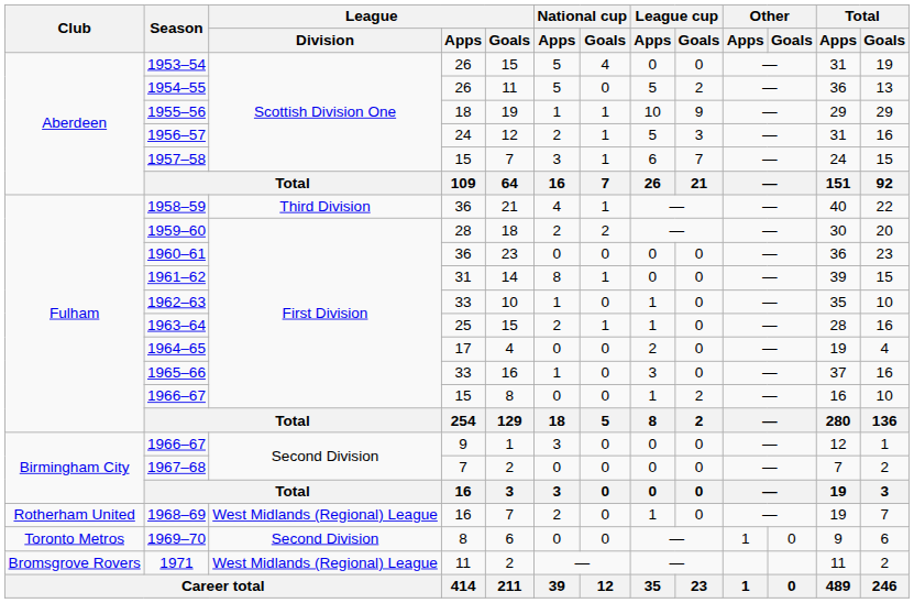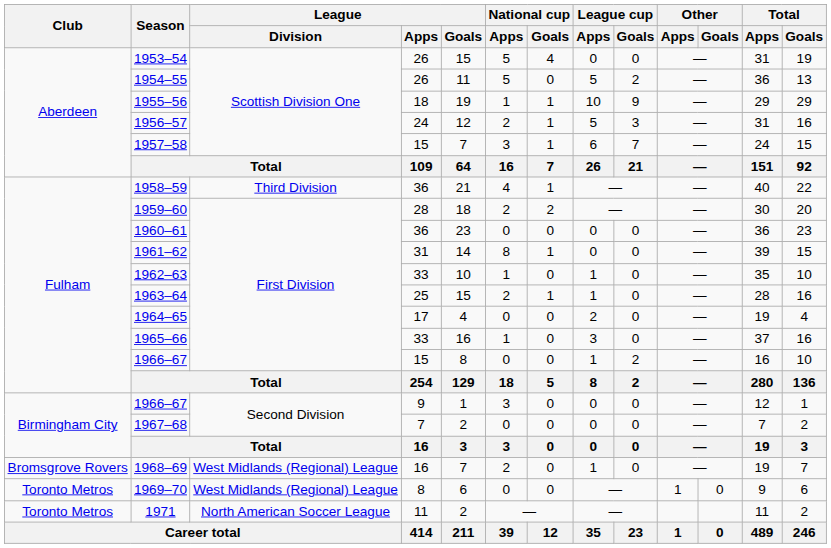 <table class="wikitable" style="text-align:center">
 <tr>
 <th rowspan="2">Club</th>
 <th rowspan="2">Season</th>
 <th colspan="3">League</th>
 <th colspan="2">National cup</th>
 <th colspan="2">League cup</th>
 <th colspan="2">Other</th>
 <th colspan="2">Total</th>
 </tr>
 <tr>
 <th>Division</th>
 <th>Apps</th>
 <th>Goals</th>
 <th>Apps</th>
 <th>Goals</th>
 <th>Apps</th>
 <th>Goals</th>
 <th>Apps</th>
 <th>Goals</th>
 <th>Apps</th>
 <th>Goals</th>
 </tr>
 <tr>
 <td rowspan="6"><a href='#'>Aberdeen</a></td>
 <td><a href='#'>1953–54</a></td>
 <td rowspan="5"><a href='#'>Scottish Division One</a></td>
 <td>26</td>
 <td>15</td>
 <td>5</td>
 <td>4</td>
 <td>0</td>
 <td>0</td>
 <td colspan="2">—</td>
 <td>31</td>
 <td>19</td>
 </tr>
 <tr>
 <td><a href='#'>1954–55</a></td>
 <td>26</td>
 <td>11</td>
 <td>5</td>
 <td>0</td>
 <td>5</td>
 <td>2</td>
 <td colspan="2">—</td>
 <td>36</td>
 <td>13</td>
 </tr>
 <tr>
 <td><a href='#'>1955–56</a></td>
 <td>18</td>
 <td>19</td>
 <td>1</td>
 <td>1</td>
 <td>10</td>
 <td>9</td>
 <td colspan="2">—</td>
 <td>29</td>
 <td>29</td>
 </tr>
 <tr>
 <td><a href='#'>1956–57</a></td>
 <td>24</td>
 <td>12</td>
 <td>2</td>
 <td>1</td>
 <td>5</td>
 <td>3</td>
 <td colspan="2">—</td>
 <td>31</td>
 <td>16</td>
 </tr>
 <tr>
 <td><a href='#'>1957–58</a></td>
 <td>15</td>
 <td>7</td>
 <td>3</td>
 <td>1</td>
 <td>6</td>
 <td>7</td>
 <td colspan="2">—</td>
 <td>24</td>
 <td>15</td>
 </tr>
 <tr>
 <th colspan="2">Total</th>
 <th>109</th>
 <th>64</th>
 <th>16</th>
 <th>7</th>
 <th>26</th>
 <th>21</th>
 <th colspan="2">—</th>
 <th>151</th>
 <th>92</th>
 </tr>
 <tr>
 <td rowspan="10"><a href='#'>Fulham</a></td>
 <td><a href='#'>1958–59</a></td>
 <td><a href='#'>Third Division</a></td>
 <td>36</td>
 <td>21</td>
 <td>4</td>
 <td>1</td>
 <td colspan="2">—</td>
 <td colspan="2">—</td>
 <td>40</td>
 <td>22</td>
 </tr>
 <tr>
 <td><a href='#'>1959–60</a></td>
 <td rowspan="8"><a href='#'>First Division</a></td>
 <td>28</td>
 <td>18</td>
 <td>2</td>
 <td>2</td>
 <td colspan="2">—</td>
 <td colspan="2">—</td>
 <td>30</td>
 <td>20</td>
 </tr>
 <tr>
 <td><a href='#'>1960–61</a></td>
 <td>36</td>
 <td>23</td>
 <td>0</td>
 <td>0</td>
 <td>0</td>
 <td>0</td>
 <td colspan="2">—</td>
 <td>36</td>
 <td>23</td>
 </tr>
 <tr>
 <td><a href='#'>1961–62</a></td>
 <td>31</td>
 <td>14</td>
 <td>8</td>
 <td>1</td>
 <td>0</td>
 <td>0</td>
 <td colspan="2">—</td>
 <td>39</td>
 <td>15</td>
 </tr>
 <tr>
 <td><a href='#'>1962–63</a></td>
 <td>33</td>
 <td>10</td>
 <td>1</td>
 <td>0</td>
 <td>1</td>
 <td>0</td>
 <td colspan="2">—</td>
 <td>35</td>
 <td>10</td>
 </tr>
 <tr>
 <td><a href='#'>1963–64</a></td>
 <td>25</td>
 <td>15</td>
 <td>2</td>
 <td>1</td>
 <td>1</td>
 <td>0</td>
 <td colspan="2">—</td>
 <td>28</td>
 <td>16</td>
 </tr>
 <tr>
 <td><a href='#'>1964–65</a></td>
 <td>17</td>
 <td>4</td>
 <td>0</td>
 <td>0</td>
 <td>2</td>
 <td>0</td>
 <td colspan="2">—</td>
 <td>19</td>
 <td>4</td>
 </tr>
 <tr>
 <td><a href='#'>1965–66</a></td>
 <td>33</td>
 <td>16</td>
 <td>1</td>
 <td>0</td>
 <td>3</td>
 <td>0</td>
 <td colspan="2">—</td>
 <td>37</td>
 <td>16</td>
 </tr>
 <tr>
 <td><a href='#'>1966–67</a></td>
 <td>15</td>
 <td>8</td>
 <td>0</td>
 <td>0</td>
 <td>1</td>
 <td>2</td>
 <td colspan="2">—</td>
 <td>16</td>
 <td>10</td>
 </tr>
 <tr>
 <th colspan="2">Total</th>
 <th>254</th>
 <th>129</th>
 <th>18</th>
 <th>5</th>
 <th>8</th>
 <th>2</th>
 <th colspan="2">—</th>
 <th>280</th>
 <th>136</th>
 </tr>
 <tr>
 <td rowspan="3"><a href='#'>Birmingham City</a></td>
 <td><a href='#'>1966–67</a></td>
 <td rowspan="2">Second Division</td>
 <td>9</td>
 <td>1</td>
 <td>3</td>
 <td>0</td>
 <td>0</td>
 <td>0</td>
 <td colspan="2">—</td>
 <td>12</td>
 <td>1</td>
 </tr>
 <tr>
 <td><a href='#'>1967–68</a></td>
 <td>7</td>
 <td>2</td>
 <td>0</td>
 <td>0</td>
 <td>0</td>
 <td>0</td>
 <td colspan="2">—</td>
 <td>7</td>
 <td>2</td>
 </tr>
 <tr>
 <th colspan="2">Total</th>
 <th>16</th>
 <th>3</th>
 <th>3</th>
 <th>0</th>
 <th>0</th>
 <th>0</th>
 <th colspan="2">—</th>
 <th>19</th>
 <th>3</th>
 </tr>
 <tr>
-<td><a href='#'>Rotherham United</a></td>
+<td><a href='#'>Bromsgrove Rovers</a></td>
 <td><a href='#'>1968–69</a></td>
 <td><a href='#'>West Midlands (Regional) League</a></td>
 <td>16</td>
 <td>7</td>
 <td>2</td>
 <td>0</td>
 <td>1</td>
 <td>0</td>
 <td colspan="2">—</td>
 <td>19</td>
 <td>7</td>
 </tr>
 <tr>
 <td><a href='#'>Toronto Metros</a></td>
 <td><a href='#'>1969–70</a></td>
-<td><a href='#'>Second Division</a></td>
+<td><a href='#'>West Midlands (Regional) League</a></td>
 <td>8</td>
 <td>6</td>
 <td>0</td>
 <td>0</td>
 <td colspan="2">—</td>
 <td>1</td>
 <td>0</td>
 <td>9</td>
 <td>6</td>
 </tr>
 <tr>
-<td><a href='#'>Bromsgrove Rovers</a></td>
+<td><a href='#'>Toronto Metros</a></td>
 <td><a href='#'>1971</a></td>
-<td><a href='#'>West Midlands (Regional) League</a></td>
+<td><a href='#'>North American Soccer League</a></td>
 <td>11</td>
 <td>2</td>
 <td colspan="2">—</td>
 <td colspan="2">—</td>
 <td></td>
 <td></td>
 <td>11</td>
 <td>2</td>
 </tr>
 <tr>
 <th colspan="3">Career total</th>
 <th>414</th>
 <th>211</th>
 <th>39</th>
 <th>12</th>
 <th>35</th>
 <th>23</th>
 <th>1</th>
 <th>0</th>
 <th>489</th>
 <th>246</th>
 </tr>
 </table>
